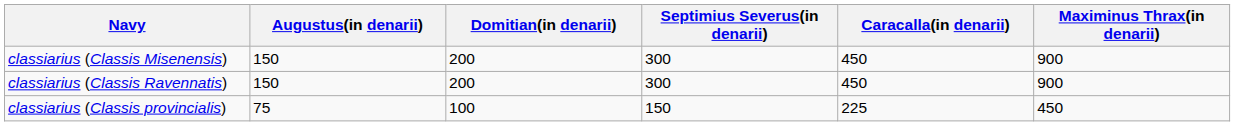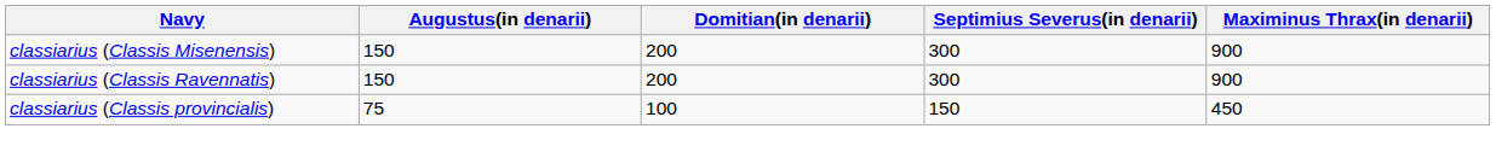 <table class="wikitable" width="100%">
 <tr>
 <th width="20%"><a href='#'>Navy</a></th>
 <th width="16%"><a href='#'>Augustus</a>(in <a href='#'>denarii</a>)</th>
 <th width="16%"><a href='#'>Domitian</a>(in <a href='#'>denarii</a>)</th>
 <th width="16%"><a href='#'>Septimius Severus</a>(in <a href='#'>denarii</a>)</th>
-<th width="16%"><a href='#'>Caracalla</a>(in <a href='#'>denarii</a>)</th>
 <th width="16%"><a href='#'>Maximinus Thrax</a>(in <a href='#'>denarii</a>)</th>
 </tr>
 <tr>
 <td><em><a href='#'>classiarius</a></em> (<em><a href='#'>Classis Misenensis</a></em>)</td>
 <td><div>150</div></td>
 <td><div>200</div></td>
 <td><div>300</div></td>
-<td><div>450</div></td>
 <td><div>900</div></td>
 </tr>
 <tr>
 <td><em><a href='#'>classiarius</a></em> (<em><a href='#'>Classis Ravennatis</a></em>)</td>
 <td><div>150</div></td>
 <td><div>200</div></td>
 <td><div>300</div></td>
-<td><div>450</div></td>
 <td><div>900</div></td>
 </tr>
 <tr>
 <td><em><a href='#'>classiarius</a></em> (<em><a href='#'>Classis provincialis</a></em>)</td>
 <td><div>75</div></td>
 <td><div>100</div></td>
 <td><div>150</div></td>
-<td><div>225</div></td>
 <td><div>450</div></td>
 </tr>
 </table>
